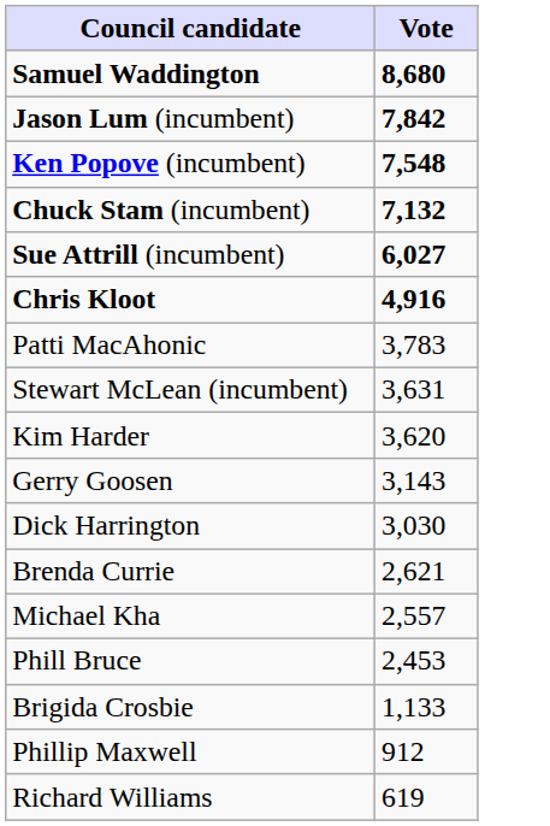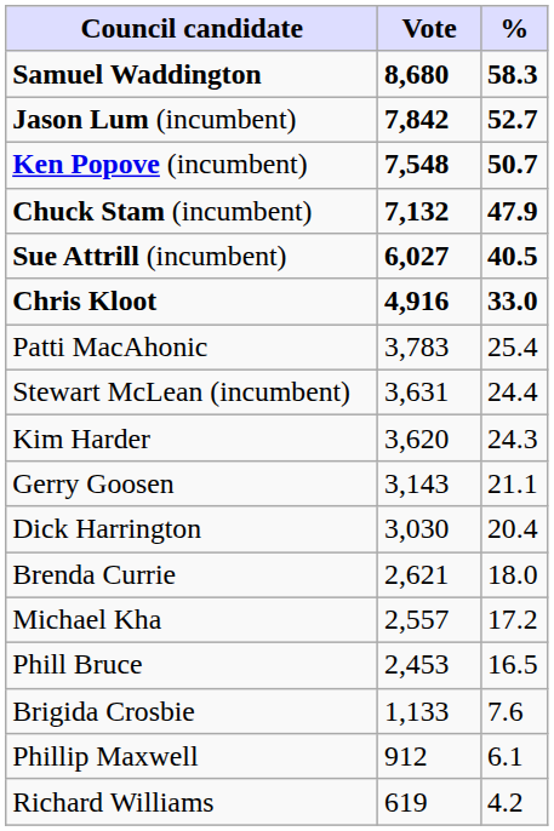 <table class="wikitable">
 <tr>
 <th style="background:#ddf;" width="200px">Council candidate</th>
 <th style="background:#ddf;" width="50px">Vote</th>
+<th style="background:#ddf;" width="30px">%</th>
 </tr>
 <tr>
 <td><strong>Samuel Waddington</strong></td>
 <td><strong>8,680</strong></td>
+<td><strong>58.3</strong></td>
 </tr>
 <tr>
 <td><strong>Jason Lum</strong> (incumbent)</td>
 <td><strong>7,842</strong></td>
+<td><strong>52.7</strong></td>
 </tr>
 <tr>
 <td><strong><a href='#'>Ken Popove</a></strong> (incumbent)</td>
 <td><strong>7,548</strong></td>
+<td><strong>50.7</strong></td>
 </tr>
 <tr>
 <td><strong>Chuck Stam</strong> (incumbent)</td>
 <td><strong>7,132</strong></td>
+<td><strong>47.9</strong></td>
 </tr>
 <tr>
 <td><strong>Sue Attrill</strong> (incumbent)</td>
 <td><strong>6,027</strong></td>
+<td><strong>40.5</strong></td>
 </tr>
 <tr>
 <td><strong>Chris Kloot</strong></td>
 <td><strong>4,916</strong></td>
+<td><strong>33.0</strong></td>
 </tr>
 <tr>
 <td>Patti MacAhonic</td>
 <td>3,783</td>
+<td>25.4</td>
 </tr>
 <tr>
 <td>Stewart McLean (incumbent)</td>
 <td>3,631</td>
+<td>24.4</td>
 </tr>
 <tr>
 <td>Kim Harder</td>
 <td>3,620</td>
+<td>24.3</td>
 </tr>
 <tr>
 <td>Gerry Goosen</td>
 <td>3,143</td>
+<td>21.1</td>
 </tr>
 <tr>
 <td>Dick Harrington</td>
 <td>3,030</td>
+<td>20.4</td>
 </tr>
 <tr>
 <td>Brenda Currie</td>
 <td>2,621</td>
+<td>18.0</td>
 </tr>
 <tr>
 <td>Michael Kha</td>
 <td>2,557</td>
+<td>17.2</td>
 </tr>
 <tr>
 <td>Phill Bruce</td>
 <td>2,453</td>
+<td>16.5</td>
 </tr>
 <tr>
 <td>Brigida Crosbie</td>
 <td>1,133</td>
+<td>7.6</td>
 </tr>
 <tr>
 <td>Phillip Maxwell</td>
 <td>912</td>
+<td>6.1</td>
 </tr>
 <tr>
 <td>Richard Williams</td>
 <td>619</td>
+<td>4.2</td>
 </tr>
 </table>
